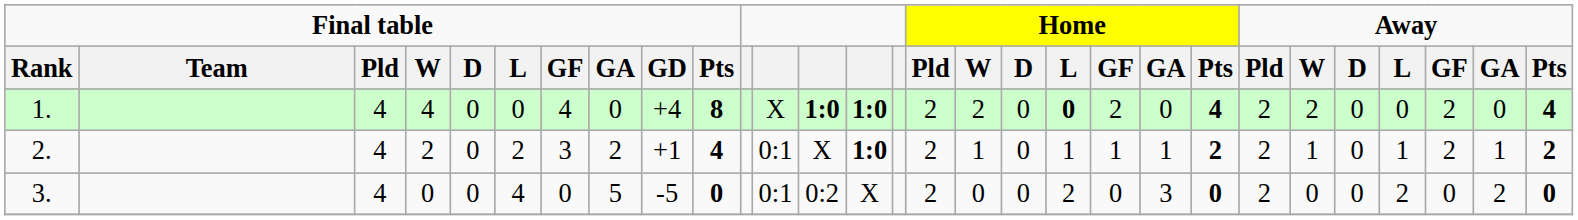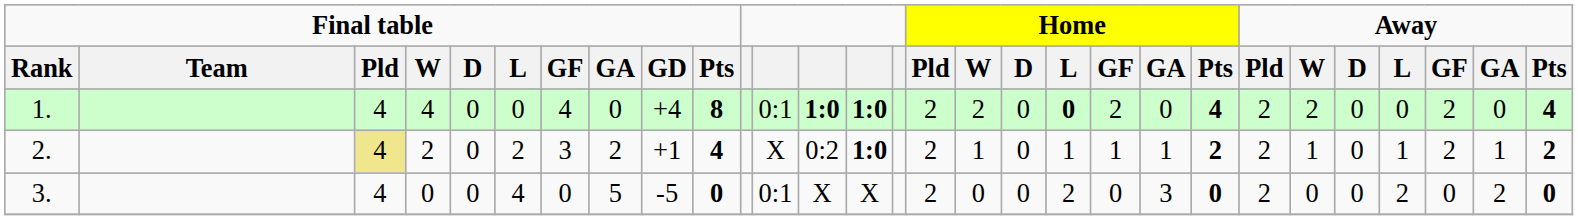 <table class="wikitable">
 <tr>
 <td colspan=10 align=center><strong>Final table</strong></td>
 <td colspan=5></td>
 <td colspan=7 align=center bgcolor=yellow><strong>Home</strong></td>
 <td colspan=7 align=center><strong>Away</strong></td>
 </tr>
 <tr>
 <th bgcolor="#efefef">Rank</th>
 <th bgcolor="#efefef" width="160">Team</th>
 <th bgcolor="#efefef" width="20">Pld</th>
 <th bgcolor="#efefef" width="20">W</th>
 <th bgcolor="#efefef" width="20">D</th>
 <th bgcolor="#efefef" width="20">L</th>
 <th bgcolor="#efefef" width="20">GF</th>
 <th bgcolor="#efefef" width="20">GA</th>
 <th bgcolor="#efefef" width="20">GD</th>
 <th bgcolor="#efefef" width="20">Pts</th>
 <th bgcolor="#efefef"></th>
 <th bgcolor="#efefef" width="20"></th>
 <th bgcolor="#efefef" width="20"></th>
 <th bgcolor="#efefef" width="20"></th>
 <th bgcolor="#efefef"></th>
 <th bgcolor="#efefef" width="20">Pld</th>
 <th bgcolor="#efefef" width="20">W</th>
 <th bgcolor="#efefef" width="20">D</th>
 <th bgcolor="#efefef" width="20">L</th>
 <th bgcolor="#efefef" width="20">GF</th>
 <th bgcolor="#efefef" width="20">GA</th>
 <th bgcolor="#efefef" width="20">Pts</th>
 <th bgcolor="#efefef" width="20">Pld</th>
 <th bgcolor="#efefef" width="20">W</th>
 <th bgcolor="#efefef" width="20">D</th>
 <th bgcolor="#efefef" width="20">L</th>
 <th bgcolor="#efefef" width="20">GF</th>
 <th bgcolor="#efefef" width="20">GA</th>
 <th bgcolor="#efefef" width="20">Pts</th>
 </tr>
 <tr align=center bgcolor=#ccffcc>
 <td>1.</td>
 <td align=left></td>
 <td>4</td>
 <td>4</td>
 <td>0</td>
 <td>0</td>
 <td>4</td>
 <td>0</td>
 <td>+4</td>
 <td><strong>8</strong></td>
 <td></td>
-<td>X</td>
+<td>0:1</td>
 <td><strong>1:0</strong></td>
 <td><strong>1:0</strong></td>
 <td></td>
 <td>2</td>
 <td>2</td>
 <td>0</td>
 <td><strong>0</strong></td>
 <td>2</td>
 <td>0</td>
 <td><strong>4</strong></td>
 <td>2</td>
 <td>2</td>
 <td>0</td>
 <td>0</td>
 <td>2</td>
 <td>0</td>
 <td><strong>4</strong></td>
 </tr>
 <tr align=center>
 <td>2.</td>
 <td align=left></td>
-<td>4</td>
+<td style="background: khaki;">4</td>
 <td>2</td>
 <td>0</td>
 <td>2</td>
 <td>3</td>
 <td>2</td>
 <td>+1</td>
 <td><strong>4</strong></td>
 <td></td>
-<td>0:1</td>
 <td>X</td>
+<td>0:2</td>
 <td><strong>1:0</strong></td>
 <td></td>
 <td>2</td>
 <td>1</td>
 <td>0</td>
 <td>1</td>
 <td>1</td>
 <td>1</td>
 <td><strong>2</strong></td>
 <td>2</td>
 <td>1</td>
 <td>0</td>
 <td>1</td>
 <td>2</td>
 <td>1</td>
 <td><strong>2</strong></td>
 </tr>
 <tr align=center>
 <td>3.</td>
 <td align=left></td>
 <td>4</td>
 <td>0</td>
 <td>0</td>
 <td>4</td>
 <td>0</td>
 <td>5</td>
 <td>-5</td>
 <td><strong>0</strong></td>
 <td></td>
 <td>0:1</td>
-<td>0:2</td>
+<td>X</td>
 <td>X</td>
 <td></td>
 <td>2</td>
 <td>0</td>
 <td>0</td>
 <td>2</td>
 <td>0</td>
 <td>3</td>
 <td><strong>0</strong></td>
 <td>2</td>
 <td>0</td>
 <td>0</td>
 <td>2</td>
 <td>0</td>
 <td>2</td>
 <td><strong>0</strong></td>
 </tr>
 <tr align=center>
 </tr>
 </table>
